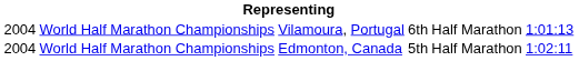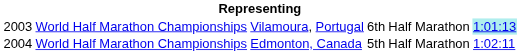 <table>
 <tr>
 <th colspan="6">Representing </th>
 </tr>
 <tr>
-<td>2004</td>
+<td>2003</td>
 <td><a href='#'>World Half Marathon Championships</a></td>
 <td><a href='#'>Vilamoura</a>, <a href='#'>Portugal</a></td>
 <td>6th</td>
 <td>Half Marathon</td>
-<td><a href='#'>1:01:13</a></td>
+<td style="background: paleturquoise;"><a href='#'>1:01:13</a></td>
 </tr>
 <tr>
 <td>2004</td>
 <td><a href='#'>World Half Marathon Championships</a></td>
 <td><a href='#'>Edmonton, Canada</a></td>
 <td>5th</td>
 <td>Half Marathon</td>
 <td><a href='#'>1:02:11</a></td>
 </tr>
 </table>
